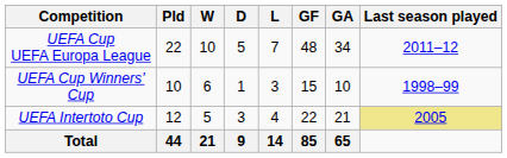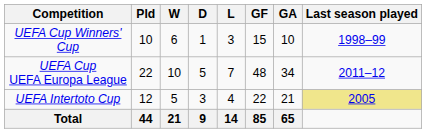 <table class="wikitable" style="text-align: center;">
 <tr>
 <th style="width:160px;">Competition</th>
 <th style="width:30px;">Pld</th>
 <th style="width:30px;">W</th>
 <th style="width:30px;">D</th>
 <th style="width:30px;">L</th>
 <th style="width:30px;">GF</th>
 <th style="width:30px;">GA</th>
 <th style="width:150px;">Last season played</th>
 </tr>
 <tr>
+<td><em><a href='#'>UEFA Cup Winners' Cup</a></em></td>
+<td>10</td>
+<td>6</td>
+<td>1</td>
+<td>3</td>
+<td>15</td>
+<td>10</td>
+<td><a href='#'>1998–99</a></td>
+</tr>
+<tr>
 <td><a href='#'><em>UEFA Cup</em> <br> UEFA Europa League</a></td>
 <td>22</td>
 <td>10</td>
 <td>5</td>
 <td>7</td>
 <td>48</td>
 <td>34</td>
 <td><a href='#'>2011–12</a></td>
-</tr>
-<tr>
-<td><em><a href='#'>UEFA Cup Winners' Cup</a></em></td>
-<td>10</td>
-<td>6</td>
-<td>1</td>
-<td>3</td>
-<td>15</td>
-<td>10</td>
-<td><a href='#'>1998–99</a></td>
 </tr>
 <tr>
 <td><em><a href='#'>UEFA Intertoto Cup</a></em></td>
 <td>12</td>
 <td>5</td>
 <td>3</td>
 <td>4</td>
 <td>22</td>
 <td>21</td>
 <td style="background: khaki;"><a href='#'>2005</a></td>
 </tr>
 <tr>
 <th>Total</th>
 <th>44</th>
 <th>21</th>
 <th>9</th>
 <th>14</th>
 <th>85</th>
 <th>65</th>
 </tr>
 </table>
